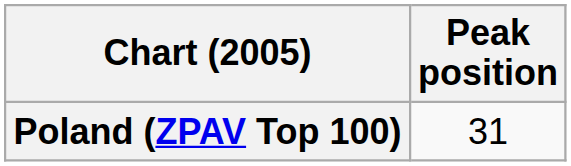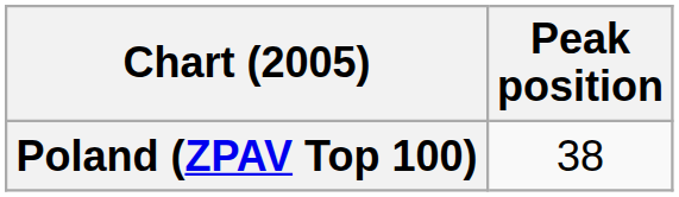 <table class="wikitable sortable plainrowheaders" style="text-align:center">
 <tr>
 <th>Chart (2005)</th>
 <th>Peak<br>position</th>
 </tr>
 <tr>
 <th scope="row">Poland (<a href='#'>ZPAV</a> Top 100)</th>
-<td align="center">31</td>
+<td align="center">38</td>
 </tr>
 </table>
